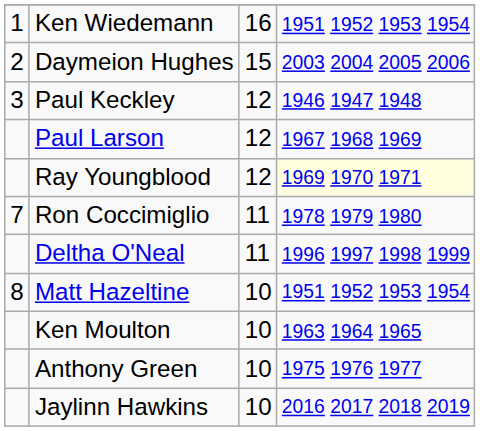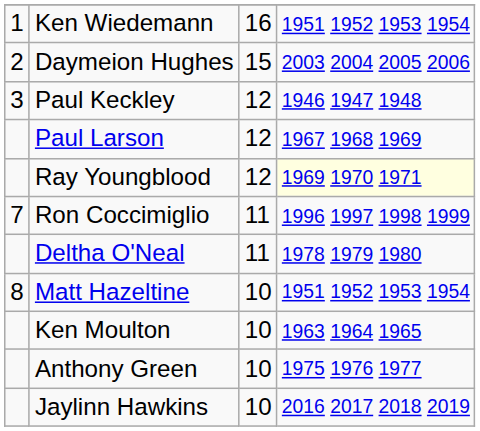 <table class="wikitable">
 <tr>
 </tr>
 <tr>
 <td>1</td>
 <td>Ken Wiedemann</td>
 <td>16</td>
 <td style="font-size:80%;"><a href='#'>1951</a> <a href='#'>1952</a> <a href='#'>1953</a> <a href='#'>1954</a></td>
 </tr>
 <tr>
 <td>2</td>
 <td>Daymeion Hughes</td>
 <td>15</td>
 <td style="font-size:80%;"><a href='#'>2003</a> <a href='#'>2004</a> <a href='#'>2005</a> <a href='#'>2006</a></td>
 </tr>
 <tr>
 <td>3</td>
 <td>Paul Keckley</td>
 <td>12</td>
 <td style="font-size:80%;"><a href='#'>1946</a> <a href='#'>1947</a> <a href='#'>1948</a></td>
 </tr>
 <tr>
 <td></td>
 <td><a href='#'>Paul Larson</a></td>
 <td>12</td>
 <td style="font-size:80%;"><a href='#'>1967</a> <a href='#'>1968</a> <a href='#'>1969</a></td>
 </tr>
 <tr>
 <td></td>
 <td>Ray Youngblood</td>
 <td>12</td>
 <td style="background: lightyellow; font-size:80%;"><a href='#'>1969</a> <a href='#'>1970</a> <a href='#'>1971</a></td>
 </tr>
 <tr>
 <td>7</td>
 <td>Ron Coccimiglio</td>
 <td>11</td>
-<td style="font-size:80%;"><a href='#'>1978</a> <a href='#'>1979</a> <a href='#'>1980</a></td>
+<td style="font-size:80%;"><a href='#'>1996</a> <a href='#'>1997</a> <a href='#'>1998</a> <a href='#'>1999</a></td>
 </tr>
 <tr>
 <td></td>
 <td><a href='#'>Deltha O'Neal</a></td>
 <td>11</td>
-<td style="font-size:80%;"><a href='#'>1996</a> <a href='#'>1997</a> <a href='#'>1998</a> <a href='#'>1999</a></td>
+<td style="font-size:80%;"><a href='#'>1978</a> <a href='#'>1979</a> <a href='#'>1980</a></td>
 </tr>
 <tr>
 <td>8</td>
 <td><a href='#'>Matt Hazeltine</a></td>
 <td>10</td>
 <td style="font-size:80%;"><a href='#'>1951</a> <a href='#'>1952</a> <a href='#'>1953</a> <a href='#'>1954</a></td>
 </tr>
 <tr>
 <td></td>
 <td>Ken Moulton</td>
 <td>10</td>
 <td style="font-size:80%;"><a href='#'>1963</a> <a href='#'>1964</a> <a href='#'>1965</a></td>
 </tr>
 <tr>
 <td></td>
 <td>Anthony Green</td>
 <td>10</td>
 <td style="font-size:80%;"><a href='#'>1975</a> <a href='#'>1976</a> <a href='#'>1977</a></td>
 </tr>
 <tr>
 <td></td>
 <td>Jaylinn Hawkins</td>
 <td>10</td>
 <td style="font-size:80%;"><a href='#'>2016</a> <a href='#'>2017</a> <a href='#'>2018</a> <a href='#'>2019</a></td>
 </tr>
 </table>
